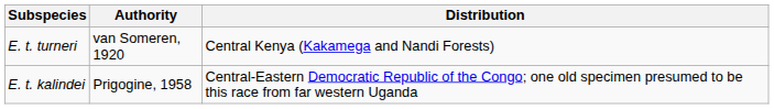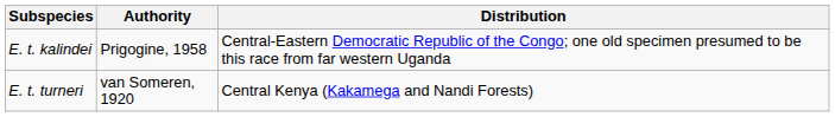 <table class="wikitable">
 <tr>
 <th>Subspecies</th>
 <th>Authority</th>
 <th>Distribution</th>
 </tr>
 <tr>
+<td><em>E. t. kalindei</em></td>
+<td>Prigogine, 1958</td>
+<td>Central-Eastern <a href='#'>Democratic Republic of the Congo</a>; one old specimen presumed to be this race from far western Uganda</td>
+</tr>
+<tr>
 <td><em>E. t. turneri</em></td>
 <td>van Someren, 1920</td>
 <td>Central Kenya (<a href='#'>Kakamega</a> and Nandi Forests)</td>
 </tr>
-<tr>
-<td><em>E. t. kalindei</em></td>
-<td>Prigogine, 1958</td>
-<td>Central-Eastern <a href='#'>Democratic Republic of the Congo</a>; one old specimen presumed to be this race from far western Uganda</td>
-</tr>
 </table>
